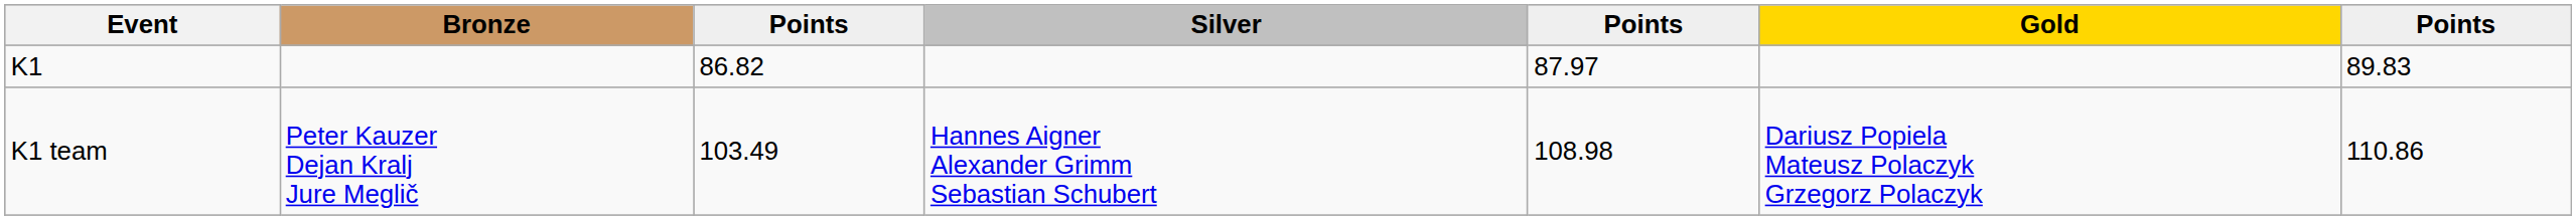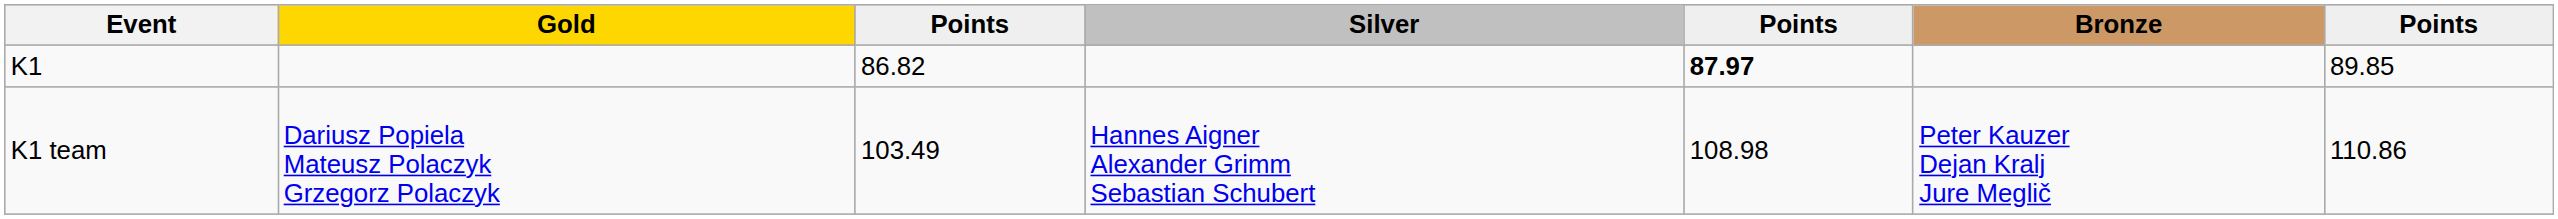 <table class="wikitable" width=100%>
 <tr>
 <th>Event</th>
-<td align=center bgcolor="CC9966"><strong>Bronze</strong></td>
+<td align=center bgcolor="gold"><strong>Gold</strong></td>
 <td align=center bgcolor="EFEFEF"><strong>Points</strong></td>
 <td align=center bgcolor="silver"><strong>Silver</strong></td>
 <td align=center bgcolor="EFEFEF"><strong>Points</strong></td>
-<td align=center bgcolor="gold"><strong>Gold</strong></td>
+<td align=center bgcolor="CC9966"><strong>Bronze</strong></td>
 <td align=center bgcolor="EFEFEF"><strong>Points</strong></td>
 </tr>
 <tr>
 <td>K1</td>
 <td></td>
 <td>86.82</td>
 <td></td>
-<td>87.97</td>
+<td><strong>87.97</strong></td>
 <td></td>
-<td>89.83</td>
+<td>89.85</td>
 </tr>
 <tr>
 <td>K1 team</td>
-<td><br><a href='#'>Peter Kauzer</a><br><a href='#'>Dejan Kralj</a><br><a href='#'>Jure Meglič</a></td>
+<td><br><a href='#'>Dariusz Popiela</a><br><a href='#'>Mateusz Polaczyk</a><br><a href='#'>Grzegorz Polaczyk</a></td>
 <td>103.49</td>
 <td><br><a href='#'>Hannes Aigner</a><br><a href='#'>Alexander Grimm</a><br><a href='#'>Sebastian Schubert</a></td>
 <td>108.98</td>
-<td><br><a href='#'>Dariusz Popiela</a><br><a href='#'>Mateusz Polaczyk</a><br><a href='#'>Grzegorz Polaczyk</a></td>
+<td><br><a href='#'>Peter Kauzer</a><br><a href='#'>Dejan Kralj</a><br><a href='#'>Jure Meglič</a></td>
 <td>110.86</td>
 </tr>
 </table>
